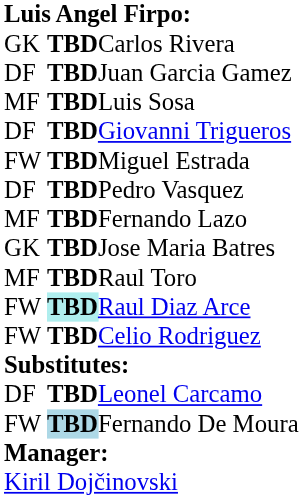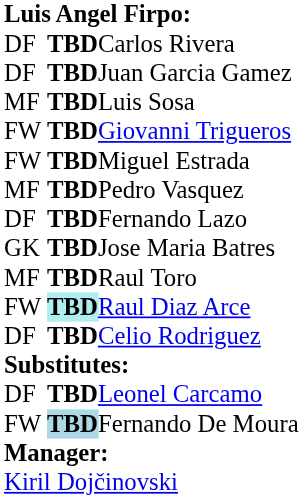 <table style="font-size: 90%" cellspacing="0" cellpadding="0">
 <tr>
 <td colspan="4"><strong>Luis Angel Firpo:</strong></td>
 </tr>
 <tr>
 <th width="25"></th>
 <th width="25"></th>
 </tr>
 <tr>
-<td>GK</td>
+<td>DF</td>
 <td><strong>TBD</strong></td>
 <td> Carlos Rivera</td>
 </tr>
 <tr>
 <td>DF</td>
 <td><strong>TBD</strong></td>
 <td> Juan Garcia Gamez</td>
 </tr>
 <tr>
 <td>MF</td>
 <td><strong>TBD</strong></td>
 <td> Luis Sosa</td>
 </tr>
 <tr>
-<td>DF</td>
+<td>FW</td>
 <td><strong>TBD</strong></td>
 <td> <a href='#'>Giovanni Trigueros</a></td>
 </tr>
 <tr>
 <td>FW</td>
 <td><strong>TBD</strong></td>
 <td> Miguel Estrada</td>
 </tr>
 <tr>
-<td>DF</td>
+<td>MF</td>
 <td><strong>TBD</strong></td>
 <td> Pedro Vasquez</td>
 </tr>
 <tr>
-<td>MF</td>
+<td>DF</td>
 <td><strong>TBD</strong></td>
 <td> Fernando Lazo</td>
 </tr>
 <tr>
 <td>GK</td>
 <td><strong>TBD</strong></td>
 <td> Jose Maria Batres</td>
 </tr>
 <tr>
 <td>MF</td>
 <td><strong>TBD</strong></td>
 <td> Raul Toro</td>
 </tr>
 <tr>
 <td>FW</td>
 <td style="background: paleturquoise;"><strong>TBD</strong></td>
 <td> <a href='#'>Raul Diaz Arce</a></td>
 </tr>
 <tr>
-<td>FW</td>
+<td>DF</td>
 <td><strong>TBD</strong></td>
 <td> <a href='#'>Celio Rodriguez</a></td>
 </tr>
 <tr>
 <td colspan=3><strong>Substitutes:</strong></td>
 </tr>
 <tr>
 <td>DF</td>
 <td><strong>TBD</strong></td>
 <td> <a href='#'>Leonel Carcamo</a></td>
 </tr>
 <tr>
 <td>FW</td>
 <td style="background: lightblue;"><strong>TBD</strong></td>
 <td> Fernando De Moura</td>
 </tr>
 <tr>
 <td colspan=3><strong>Manager:</strong></td>
 </tr>
 <tr>
 <td colspan=4> <a href='#'>Kiril Dojčinovski</a></td>
 </tr>
 </table>
